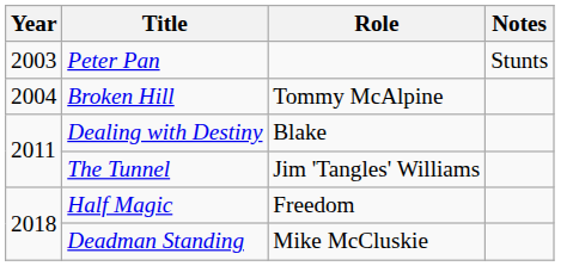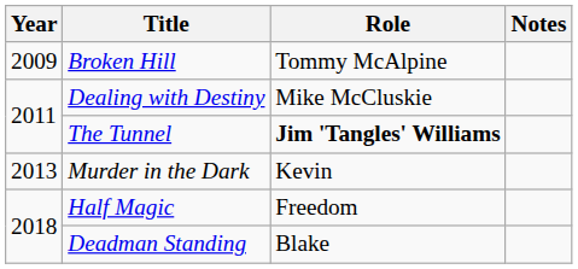 <table class="wikitable">
 <tr>
 <th>Year</th>
 <th>Title</th>
 <th>Role</th>
 <th>Notes</th>
 </tr>
 <tr>
-<td>2003</td>
-<td><em><a href='#'>Peter Pan</a></em></td>
-<td></td>
-<td>Stunts</td>
-</tr>
-<tr>
-<td>2004</td>
+<td>2009</td>
 <td><em><a href='#'>Broken Hill</a></em></td>
 <td>Tommy McAlpine</td>
 <td></td>
 </tr>
 <tr>
 <td rowspan="2">2011</td>
 <td><em><a href='#'>Dealing with Destiny</a></em></td>
-<td>Blake</td>
+<td>Mike McCluskie</td>
 <td></td>
 </tr>
 <tr>
 <td><em><a href='#'>The Tunnel</a></em></td>
-<td>Jim 'Tangles' Williams</td>
+<td><strong>Jim 'Tangles' Williams</strong></td>
+<td></td>
+</tr>
+<tr>
+<td>2013</td>
+<td><em>Murder in the Dark</em></td>
+<td>Kevin</td>
 <td></td>
 </tr>
 <tr>
 <td rowspan="2">2018</td>
 <td><em><a href='#'>Half Magic</a></em></td>
 <td>Freedom</td>
 <td></td>
 </tr>
 <tr>
 <td><em><a href='#'>Deadman Standing</a></em></td>
-<td>Mike McCluskie</td>
+<td>Blake</td>
 <td></td>
 </tr>
 </table>
